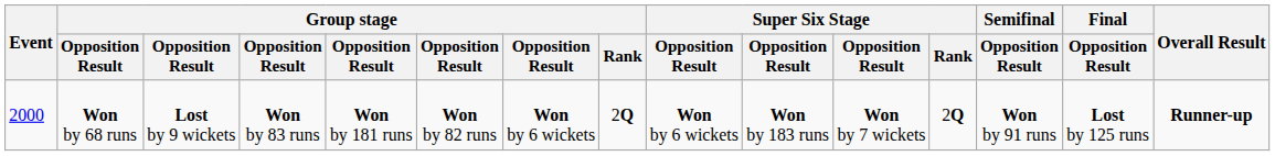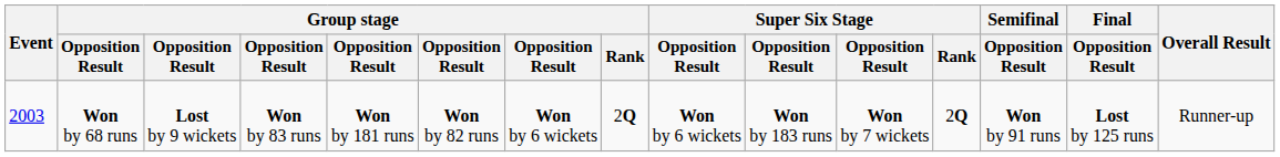 <table class=wikitable style=font-size:90%;text-align:center>
 <tr>
 <th rowspan=2>Event</th>
 <th colspan=7>Group stage</th>
 <th colspan=4>Super Six Stage</th>
 <th>Semifinal</th>
 <th>Final</th>
 <th rowspan=2>Overall Result</th>
 </tr>
 <tr style=font-size:95%>
 <th>Opposition<br>Result</th>
 <th>Opposition<br>Result</th>
 <th>Opposition<br>Result</th>
 <th>Opposition<br>Result</th>
 <th>Opposition<br>Result</th>
 <th>Opposition<br>Result</th>
 <th>Rank</th>
 <th>Opposition<br>Result</th>
 <th>Opposition<br>Result</th>
 <th>Opposition<br>Result</th>
 <th>Rank</th>
 <th>Opposition<br>Result</th>
 <th>Opposition<br>Result</th>
 </tr>
 <tr>
-<td align=left><a href='#'>2000</a></td>
+<td align=left><a href='#'>2003</a></td>
 <td><br><strong>Won</strong> <br> by 68 runs</td>
 <td><br><strong>Lost</strong> <br> by 9 wickets</td>
 <td><br><strong>Won</strong> <br> by 83 runs</td>
 <td><br><strong>Won</strong> <br> by 181 runs</td>
 <td><br><strong>Won</strong> <br> by 82 runs</td>
 <td><br><strong>Won</strong> <br> by 6 wickets</td>
 <td>2<strong>Q</strong></td>
 <td><br><strong>Won</strong> <br> by 6 wickets</td>
 <td><br><strong>Won</strong> <br> by 183 runs</td>
 <td><br><strong>Won</strong> <br> by 7 wickets</td>
 <td>2<strong>Q</strong></td>
 <td><br><strong>Won</strong> <br> by 91 runs</td>
 <td><br><strong>Lost</strong> <br> by 125 runs</td>
-<td><strong>Runner-up</strong></td>
+<td>Runner-up</td>
 </tr>
 </table>
